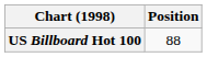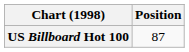 <table class="wikitable plainrowheaders" style="text-align:center">
 <tr>
 <th>Chart (1998)</th>
 <th>Position</th>
 </tr>
 <tr>
 <th scope="row">US <em>Billboard</em> Hot 100</th>
-<td>88</td>
+<td>87</td>
 </tr>
 </table>
